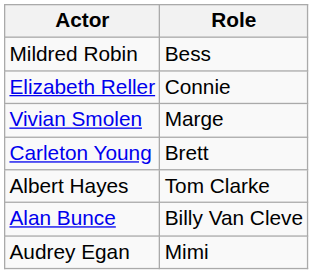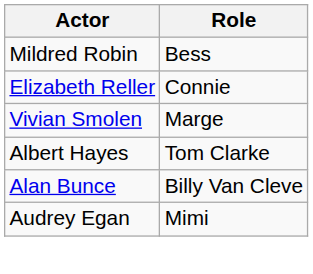 <table class="wikitable">
 <tr>
 <th>Actor</th>
 <th>Role</th>
 </tr>
 <tr>
 <td>Mildred Robin</td>
 <td>Bess</td>
 </tr>
 <tr>
 <td><a href='#'>Elizabeth Reller</a></td>
 <td>Connie</td>
 </tr>
 <tr>
 <td><a href='#'>Vivian Smolen</a></td>
 <td>Marge</td>
 </tr>
 <tr>
-<td><a href='#'>Carleton Young</a></td>
-<td>Brett</td>
-</tr>
-<tr>
 <td>Albert Hayes</td>
 <td>Tom Clarke</td>
 </tr>
 <tr>
 <td><a href='#'>Alan Bunce</a></td>
 <td>Billy Van Cleve</td>
 </tr>
 <tr>
 <td>Audrey Egan</td>
 <td>Mimi</td>
 </tr>
 </table>
